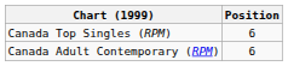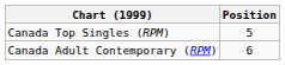 <table class="wikitable">
 <tr>
 <th>Chart (1999)</th>
 <th>Position</th>
 </tr>
 <tr>
 <td>Canada Top Singles (<em>RPM</em>)</td>
-<td align="center">6</td>
+<td align="center">5</td>
 </tr>
 <tr>
 <td>Canada Adult Contemporary (<em><a href='#'>RPM</a></em>)</td>
 <td align="center">6</td>
 </tr>
 </table>
